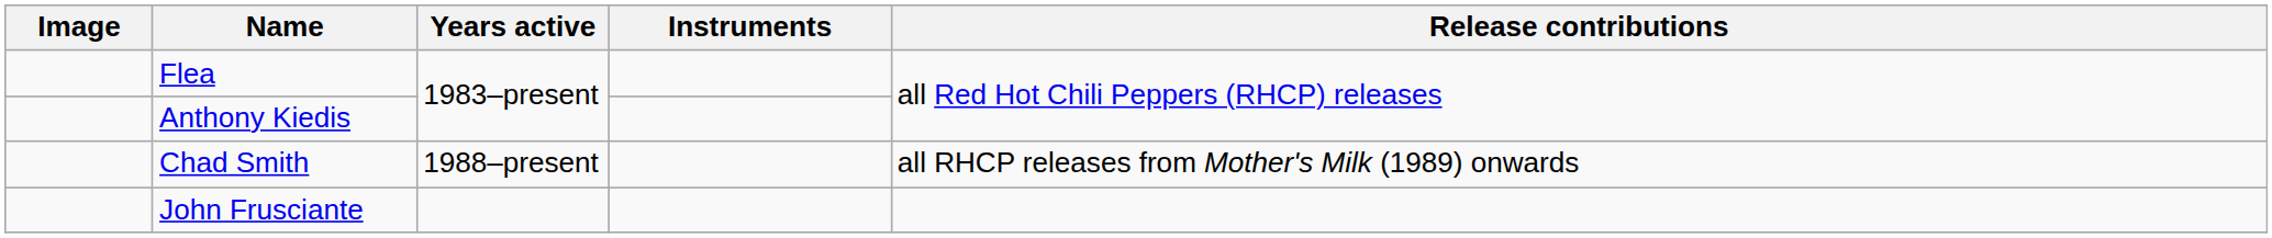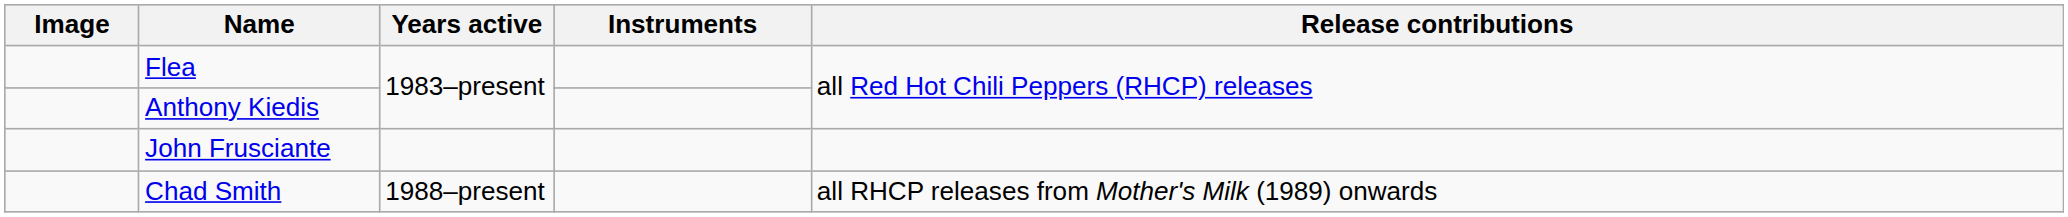 <table class="wikitable" border="1" width=100%>
 <tr>
 <th width="75">Image</th>
 <th width="140">Name</th>
 <th width="100">Years active</th>
 <th width="150">Instruments</th>
 <th>Release contributions</th>
 </tr>
 <tr>
 <td></td>
 <td><a href='#'>Flea</a><br></td>
 <td rowspan="2">1983–present</td>
 <td></td>
 <td rowspan="2">all <a href='#'>Red Hot Chili Peppers (RHCP) releases</a></td>
 </tr>
 <tr>
 <td></td>
 <td><a href='#'>Anthony Kiedis</a></td>
 <td></td>
 </tr>
 <tr>
 <td></td>
+<td><a href='#'>John Frusciante</a></td>
+<td></td>
+<td></td>
+<td></td>
+</tr>
+<tr>
+<td></td>
 <td><a href='#'>Chad Smith</a></td>
 <td>1988–present</td>
 <td></td>
 <td>all RHCP releases from <em>Mother's Milk</em> (1989) onwards</td>
 </tr>
-<tr>
-<td></td>
-<td><a href='#'>John Frusciante</a></td>
-<td></td>
-<td></td>
-<td></td>
-</tr>
 </table>
